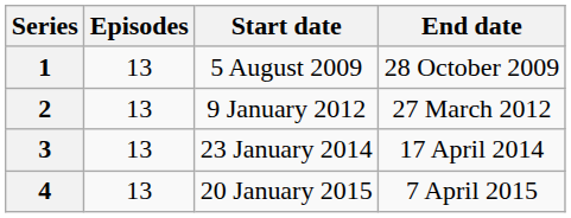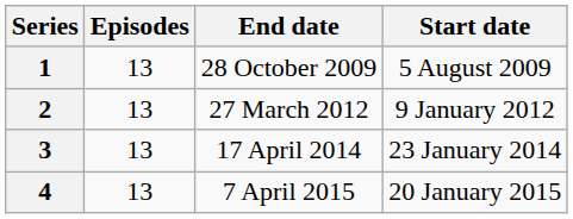 <table class="wikitable sortable" style="text-align: center;">
 <tr>
 <th>Series</th>
 <th>Episodes</th>
+<th>End date</th>
 <th>Start date</th>
-<th>End date</th>
 </tr>
 <tr>
 <th>1</th>
 <td>13</td>
+<td>28 October 2009</td>
 <td>5 August 2009</td>
-<td>28 October 2009</td>
 </tr>
 <tr>
 <th>2</th>
 <td>13</td>
+<td>27 March 2012</td>
 <td>9 January 2012</td>
-<td>27 March 2012</td>
 </tr>
 <tr>
 <th>3</th>
 <td>13</td>
+<td>17 April 2014</td>
 <td>23 January 2014</td>
-<td>17 April 2014</td>
 </tr>
 <tr>
 <th>4</th>
 <td>13</td>
+<td>7 April 2015</td>
 <td>20 January 2015</td>
-<td>7 April 2015</td>
 </tr>
 </table>
